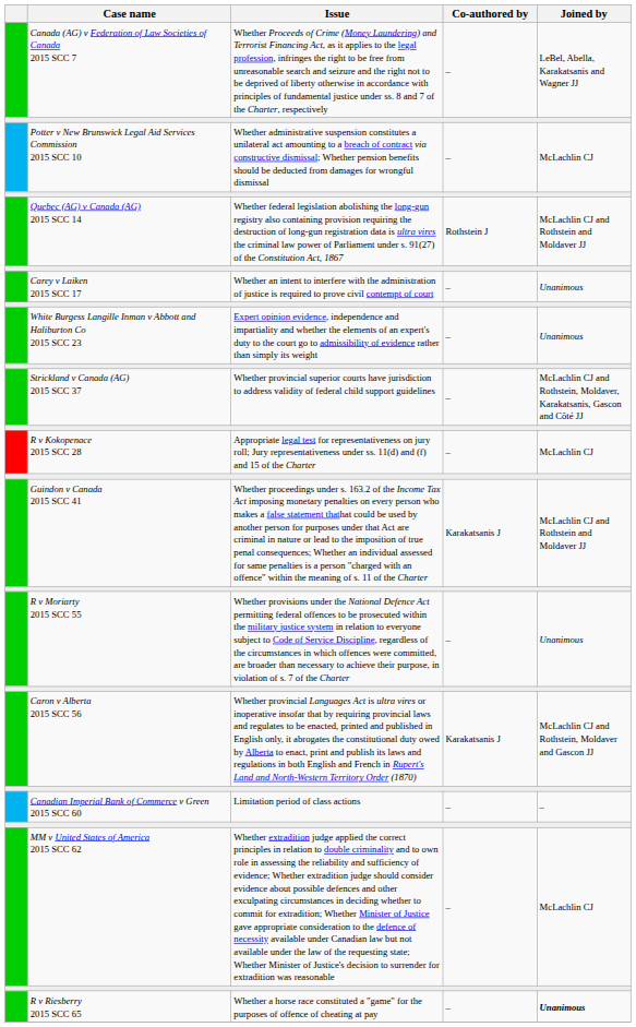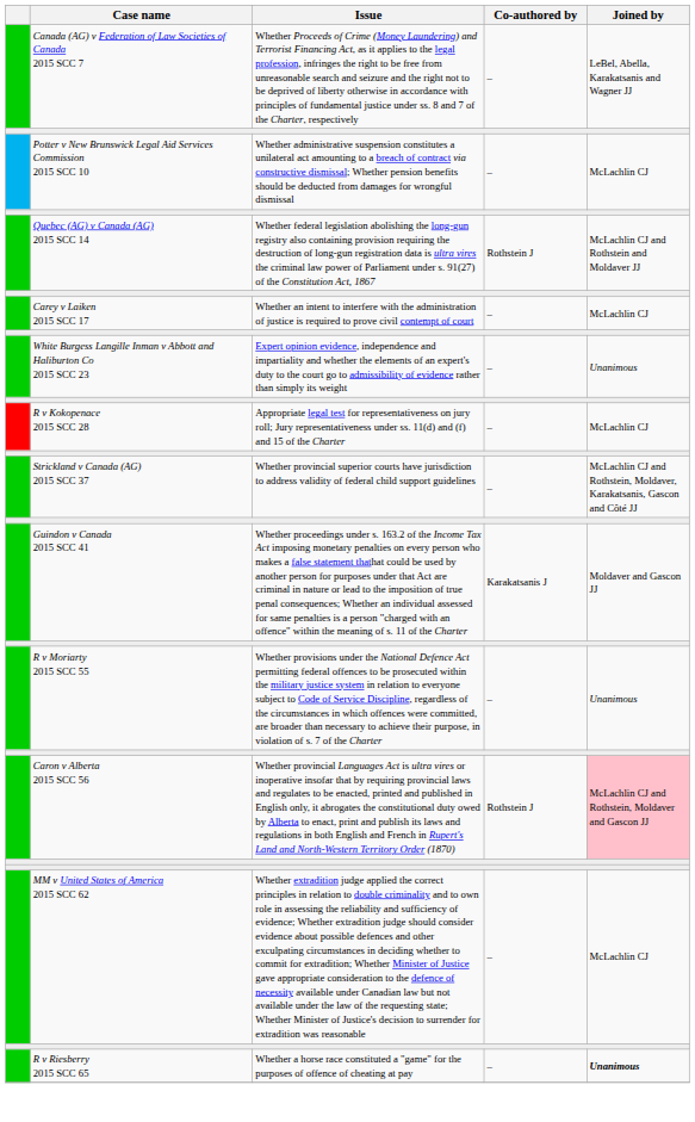 <table class="wikitable" width=100%>
 <tr bgcolor="#CCCCCC">
 <th width=25px></th>
 <th width=32.5%>Case name</th>
 <th>Issue</th>
 <th width=15%>Co-authored by</th>
 <th width=15%>Joined by</th>
 </tr>
 <tr>
 <td bgcolor="00cd00"></td>
 <td align=left valign=top><small><em>Canada (AG) v <a href='#'>Federation of Law Societies of Canada</a></em><br> 2015 SCC 7 </small></td>
 <td valign=top><small> Whether <em>Proceeds of Crime (<a href='#'>Money Laundering</a>) and Terrorist Financing Act</em>, as it applies to the <a href='#'>legal profession</a>, infringes the right to be free from unreasonable search and seizure and the right not to be deprived of liberty otherwise in accordance with principles of fundamental justice under ss. 8 and 7 of the <em>Charter</em>, respectively</small></td>
 <td><small> –</small></td>
 <td><small>  LeBel, Abella, Karakatsanis and Wagner JJ</small></td>
 </tr>
 <tr>
 <td bgcolor=#EEEEEE colspan=5 valign=top><small></small></td>
 </tr>
 <tr>
 <td bgcolor="00B2EE"></td>
 <td align=left valign=top><small><em>Potter v New Brunswick Legal Aid Services Commission</em><br> 2015 SCC 10 </small></td>
 <td valign=top><small>Whether administrative suspension constitutes a unilateral act amounting to a <a href='#'>breach of contract</a> <em>via</em> <a href='#'>constructive dismissal</a>; Whether pension benefits should be deducted from damages for wrongful dismissal</small></td>
 <td><small> –</small></td>
 <td><small> McLachlin CJ</small></td>
 </tr>
 <tr>
 <td bgcolor=#EEEEEE colspan=5 valign=top><small></small></td>
 </tr>
 <tr>
 <td bgcolor="00cd00"></td>
 <td align=left valign=top><small><em><a href='#'>Quebec (AG) v Canada (AG)</a></em><br> 2015 SCC 14 </small></td>
 <td valign=top><small>Whether federal legislation abolishing the <a href='#'>long-gun</a> registry also containing provision requiring the destruction of long-gun registration data is <em><a href='#'>ultra vires</a></em> the criminal law power of Parliament under s. 91(27) of the <em>Constitution Act, 1867</em></small></td>
 <td><small> Rothstein J</small></td>
 <td><small> McLachlin CJ and Rothstein and Moldaver JJ</small></td>
 </tr>
 <tr>
 <td bgcolor=#EEEEEE colspan=5 valign=top><small></small></td>
 </tr>
 <tr>
 <td bgcolor="00cd00"></td>
 <td align=left valign=top><small><em>Carey v Laiken</em><br> 2015 SCC 17 </small></td>
 <td valign=top><small>Whether an intent to interfere with the administration of justice is required to prove civil <a href='#'>contempt of court</a></small></td>
 <td><small> –</small></td>
-<td><small> <em>Unanimous</em></small></td>
+<td><small> McLachlin CJ</small></td>
 </tr>
 <tr>
 <td bgcolor=#EEEEEE colspan=5 valign=top><small></small></td>
 </tr>
 <tr>
 <td bgcolor="00cd00"></td>
 <td align=left valign=top><small><em>White Burgess Langille Inman v Abbott and Haliburton Co</em><br> 2015 SCC 23 </small></td>
 <td valign=top><small><a href='#'>Expert opinion evidence</a>, independence and impartiality and whether the elements of an expert's duty to the court go to <a href='#'>admissibility of evidence</a> rather than simply its weight</small></td>
 <td><small> –</small></td>
 <td><small> <em>Unanimous</em></small></td>
-</tr>
-<tr>
-<td bgcolor=#EEEEEE colspan=5 valign=top><small></small></td>
-</tr>
-<tr>
-<td bgcolor="00cd00"></td>
-<td align=left valign=top><small><em>Strickland v Canada (AG)</em><br> 2015 SCC 37 </small></td>
-<td valign=top><small>Whether provincial superior courts have jurisdiction to address validity of federal child support guidelines</small></td>
-<td><small> –</small></td>
-<td><small> McLachlin CJ and Rothstein, Moldaver, Karakatsanis, Gascon and Côté JJ</small></td>
 </tr>
 <tr>
 <td bgcolor=#EEEEEE colspan=5 valign=top><small></small></td>
 </tr>
 <tr>
 <td bgcolor="red"></td>
 <td align=left valign=top><small><em>R v Kokopenace</em><br> 2015 SCC 28 </small></td>
 <td valign=top><small>Appropriate <a href='#'>legal test</a> for representativeness on jury roll; Jury representativeness under ss. 11(d) and (f) and 15 of the <em>Charter</em></small></td>
 <td><small> –</small></td>
 <td><small> McLachlin CJ</small></td>
 </tr>
 <tr>
 <td bgcolor=#EEEEEE colspan=5 valign=top><small></small></td>
 </tr>
 <tr>
 <td bgcolor="00cd00"></td>
+<td align=left valign=top><small><em>Strickland v Canada (AG)</em><br> 2015 SCC 37 </small></td>
+<td valign=top><small>Whether provincial superior courts have jurisdiction to address validity of federal child support guidelines</small></td>
+<td><small> –</small></td>
+<td><small> McLachlin CJ and Rothstein, Moldaver, Karakatsanis, Gascon and Côté JJ</small></td>
+</tr>
+<tr>
+<td bgcolor=#EEEEEE colspan=5 valign=top><small></small></td>
+</tr>
+<tr>
+<td bgcolor="00cd00"></td>
 <td align=left valign=top><small><em>Guindon v Canada</em><br> 2015 SCC 41 </small></td>
 <td valign=top><small>Whether proceedings under s. 163.2 of the <em>Income Tax Act</em> imposing monetary penalties on every person who makes a <a href='#'>false statement that</a>hat could be used by another person for purposes under that Act are criminal in nature or lead to the imposition of true penal consequences; Whether an individual assessed for same penalties is a person "charged with an offence" within the meaning of s. 11 of the <em>Charter</em></small></td>
 <td><small> Karakatsanis J</small></td>
-<td><small> McLachlin CJ and Rothstein and Moldaver JJ</small></td>
+<td><small> Moldaver and Gascon JJ</small></td>
 </tr>
 <tr>
 <td bgcolor=#EEEEEE colspan=5 valign=top><small></small></td>
 </tr>
 <tr>
 <td bgcolor="00cd00"></td>
 <td align=left valign=top><small><em>R v Moriarty</em><br> 2015 SCC 55 </small></td>
 <td valign=top><small>Whether provisions under the <em>National Defence Act</em> permitting federal offences to be prosecuted within the <a href='#'>military justice system</a> in relation to everyone subject to <a href='#'>Code of Service Discipline</a>, regardless of the circumstances in which offences were committed, are broader than necessary to achieve their purpose, in violation of s. 7 of the <em>Charter</em></small></td>
 <td><small> –</small></td>
 <td><small> <em>Unanimous</em></small></td>
 </tr>
 <tr>
 <td bgcolor=#EEEEEE colspan=5 valign=top><small></small></td>
 </tr>
 <tr>
 <td bgcolor="00cd00"></td>
 <td align=left valign=top><small><em>Caron v Alberta</em><br> 2015 SCC 56 </small></td>
 <td valign=top><small>Whether provincial <em>Languages Act</em> is <em>ultra vires</em> or inoperative insofar that by requiring provincial laws and regulates to be enacted, printed and published in English only, it abrogates the constitutional duty owed by <a href='#'>Alberta</a> to enact, print and publish its laws and regulations in both English and French in <em><a href='#'>Rupert's Land and North-Western Territory Order</a> (1870)</em></small></td>
-<td><small> Karakatsanis J</small></td>
-<td><small> McLachlin CJ and Rothstein, Moldaver and Gascon JJ</small></td>
+<td><small> Rothstein J</small></td>
+<td style="background: pink;"><small> McLachlin CJ and Rothstein, Moldaver and Gascon JJ</small></td>
 </tr>
 <tr>
 <td bgcolor=#EEEEEE colspan=5 valign=top><small></small></td>
-</tr>
-<tr>
-<td bgcolor="00B2EE"></td>
-<td align=left valign=top><small><em><a href='#'>Canadian Imperial Bank of Commerce</a> v Green</em><br> 2015 SCC 60 </small></td>
-<td valign=top><small>Limitation period of class actions</small></td>
-<td><small> –</small></td>
-<td><small> –</small></td>
 </tr>
 <tr>
 <td bgcolor=#EEEEEE colspan=5 valign=top><small></small></td>
 </tr>
 <tr>
 <td bgcolor="00cd00"></td>
 <td align=left valign=top><small><em>MM v <a href='#'>United States of America</a></em><br> 2015 SCC 62 </small></td>
 <td valign=top><small>Whether <a href='#'>extradition</a> judge applied the correct principles in relation to <a href='#'>double criminality</a> and to own role in assessing the reliability and sufficiency of evidence; Whether extradition judge should consider evidence about possible defences and other exculpating circumstances in deciding whether to commit for extradition; Whether <a href='#'>Minister of Justice</a> gave appropriate consideration to the <a href='#'>defence of necessity</a> available under Canadian law but not available under the law of the requesting state; Whether Minister of Justice's decision to surrender for extradition was reasonable</small></td>
 <td><small> –</small></td>
 <td><small> McLachlin CJ</small></td>
 </tr>
 <tr>
 <td bgcolor=#EEEEEE colspan=5 valign=top><small></small></td>
 </tr>
 <tr>
 <td bgcolor="00cd00"></td>
 <td align=left valign=top><small><em>R v Riesberry</em><br> 2015 SCC 65 </small></td>
 <td valign=top><small> Whether a horse race constituted a "game" for the purposes of offence of cheating at pay</small></td>
 <td><small> –</small></td>
 <td><strong><small> <em>Unanimous</em></small></strong></td>
 </tr>
 <tr>
 </tr>
 </table>
